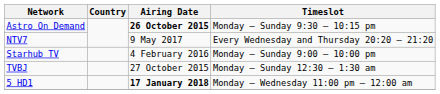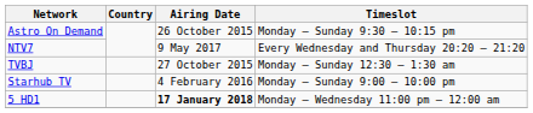 <table class="wikitable">
 <tr>
 <th>Network</th>
 <th>Country</th>
 <th>Airing Date</th>
 <th>Timeslot</th>
 </tr>
 <tr>
 <td><a href='#'>Astro On Demand</a></td>
 <td rowspan=2></td>
-<td><strong>26 October 2015</strong></td>
+<td>26 October 2015</td>
 <td>Monday – Sunday 9:30 – 10:15 pm</td>
 </tr>
 <tr>
 <td><a href='#'>NTV7</a></td>
 <td>9 May 2017</td>
 <td>Every Wednesday and Thursday 20:20 – 21:20</td>
 </tr>
 <tr>
+<td><a href='#'>TVBJ</a></td>
+<td></td>
+<td>27 October 2015</td>
+<td>Monday – Sunday 12:30 – 1:30 am</td>
+</tr>
+<tr>
 <td><a href='#'>Starhub TV</a></td>
 <td></td>
 <td>4 February 2016</td>
 <td>Monday – Sunday 9:00 – 10:00 pm</td>
-</tr>
-<tr>
-<td><a href='#'>TVBJ</a></td>
-<td></td>
-<td>27 October 2015</td>
-<td>Monday – Sunday 12:30 – 1:30 am</td>
 </tr>
 <tr>
 <td><a href='#'>5 HD1</a></td>
 <td></td>
 <td><strong>17 January 2018</strong></td>
 <td>Monday – Wednesday 11:00 pm – 12:00 am</td>
 </tr>
 <tr>
 </tr>
 </table>
